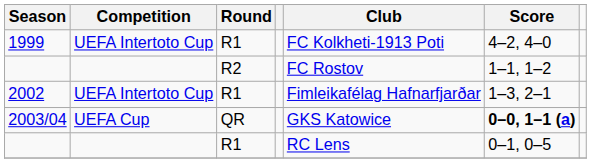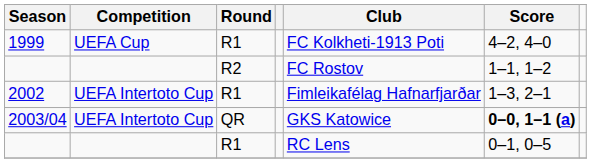 <table class="wikitable">
 <tr>
 <th>Season</th>
 <th>Competition</th>
 <th>Round</th>
 <th></th>
 <th>Club</th>
 <th>Score</th>
 </tr>
 <tr>
 <td><a href='#'>1999</a></td>
-<td><a href='#'>UEFA Intertoto Cup</a></td>
+<td><a href='#'>UEFA Cup</a></td>
 <td>R1</td>
 <td></td>
 <td><a href='#'>FC Kolkheti-1913 Poti</a></td>
 <td>4–2, 4–0</td>
 <td align="center"></td>
 </tr>
 <tr>
 <td></td>
 <td></td>
 <td>R2</td>
 <td></td>
 <td><a href='#'>FC Rostov</a></td>
 <td>1–1, 1–2</td>
 <td align="center"></td>
 </tr>
 <tr>
 <td><a href='#'>2002</a></td>
 <td><a href='#'>UEFA Intertoto Cup</a></td>
 <td>R1</td>
 <td></td>
 <td><a href='#'>Fimleikafélag Hafnarfjarðar</a></td>
 <td>1–3, 2–1</td>
 <td align="center"></td>
 </tr>
 <tr>
 <td><a href='#'>2003/04</a></td>
-<td><a href='#'>UEFA Cup</a></td>
+<td><a href='#'>UEFA Intertoto Cup</a></td>
 <td>QR</td>
 <td></td>
 <td><a href='#'>GKS Katowice</a></td>
 <td><strong>0–0, 1–1 (<a href='#'>a</a>)</strong></td>
 <td align="center"></td>
 </tr>
 <tr>
 <td></td>
 <td></td>
 <td>R1</td>
 <td></td>
 <td><a href='#'>RC Lens</a></td>
 <td>0–1, 0–5</td>
 <td align="center"></td>
 </tr>
 <tr>
 </tr>
 </table>
